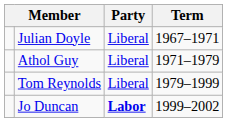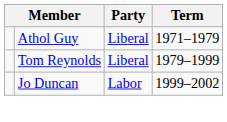 <table class="wikitable">
 <tr>
 <th colspan="2">Member</th>
 <th>Party</th>
 <th>Term</th>
-</tr>
-<tr>
-<td> </td>
-<td><a href='#'>Julian Doyle</a></td>
-<td><a href='#'>Liberal</a></td>
-<td>1967–1971</td>
 </tr>
 <tr>
 <td> </td>
 <td><a href='#'>Athol Guy</a></td>
 <td><a href='#'>Liberal</a></td>
 <td>1971–1979</td>
 </tr>
 <tr>
 <td> </td>
 <td><a href='#'>Tom Reynolds</a></td>
 <td><a href='#'>Liberal</a></td>
 <td>1979–1999</td>
 </tr>
 <tr>
 <td> </td>
 <td><a href='#'>Jo Duncan</a></td>
-<td><strong><a href='#'>Labor</a></strong></td>
+<td><a href='#'>Labor</a></td>
 <td>1999–2002</td>
 </tr>
 </table>
